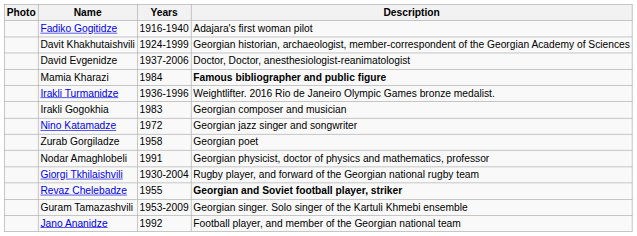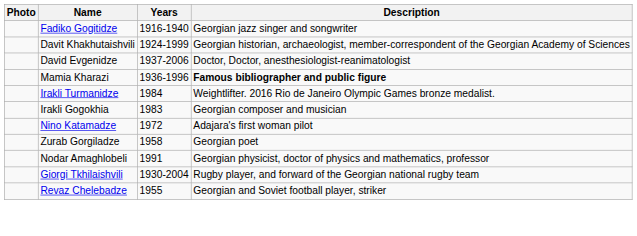 <table class="wikitable">
 <tr>
 <th>Photo</th>
 <th>Name</th>
 <th>Years</th>
 <th>Description</th>
 </tr>
 <tr>
 <td></td>
 <td><a href='#'>Fadiko Gogitidze</a></td>
 <td>1916-1940</td>
-<td>Adajara's first woman pilot</td>
+<td>Georgian jazz  singer and songwriter</td>
 </tr>
 <tr>
 <td></td>
 <td>Davit Khakhutaishvili</td>
 <td>1924-1999</td>
 <td>Georgian historian, archaeologist, member-correspondent of the Georgian Academy of Sciences</td>
 </tr>
 <tr>
 <td></td>
 <td>David Evgenidze</td>
 <td>1937-2006</td>
 <td>Doctor, Doctor,  anesthesiologist-reanimatologist</td>
 </tr>
 <tr>
 <td></td>
 <td>Mamia Kharazi</td>
-<td>1984</td>
+<td>1936-1996</td>
 <td><strong>Famous  bibliographer and public figure</strong></td>
 </tr>
 <tr>
 <td></td>
 <td><a href='#'>Irakli Turmanidze</a></td>
-<td>1936-1996</td>
+<td>1984</td>
 <td>Weightlifter. 2016 Rio de Janeiro  Olympic Games bronze medalist.</td>
 </tr>
 <tr>
 <td></td>
 <td>Irakli Gogokhia</td>
 <td>1983</td>
 <td>Georgian  composer and musician</td>
 </tr>
 <tr>
 <td></td>
 <td><a href='#'>Nino Katamadze</a></td>
 <td>1972</td>
-<td>Georgian jazz  singer and songwriter</td>
+<td>Adajara's first woman pilot</td>
 </tr>
 <tr>
 <td></td>
 <td>Zurab Gorgiladze</td>
 <td>1958</td>
 <td>Georgian poet</td>
 </tr>
 <tr>
 <td></td>
 <td>Nodar Amaghlobeli</td>
 <td>1991</td>
 <td>Georgian  physicist, doctor of physics and mathematics, professor</td>
 </tr>
 <tr>
 <td></td>
 <td><a href='#'>Giorgi Tkhilaishvili</a></td>
 <td>1930-2004</td>
 <td>Rugby player,  and forward of the Georgian national rugby team</td>
 </tr>
 <tr>
 <td></td>
 <td><a href='#'>Revaz Chelebadze</a></td>
 <td>1955</td>
-<td><strong>Georgian and  Soviet football player, striker</strong></td>
-</tr>
-<tr>
-<td></td>
-<td>Guram Tamazashvili</td>
-<td>1953-2009</td>
-<td>Georgian  singer. Solo singer of the Kartuli Khmebi ensemble</td>
-</tr>
-<tr>
-<td></td>
-<td><a href='#'>Jano Ananidze</a></td>
-<td>1992</td>
-<td>Football  player, and member of the Georgian national team</td>
+<td>Georgian and  Soviet football player, striker</td>
 </tr>
 </table>
